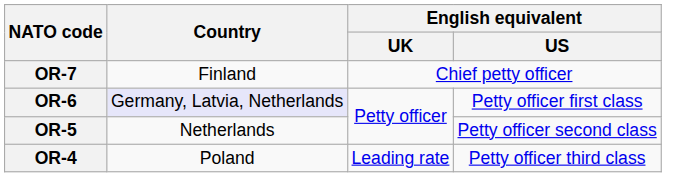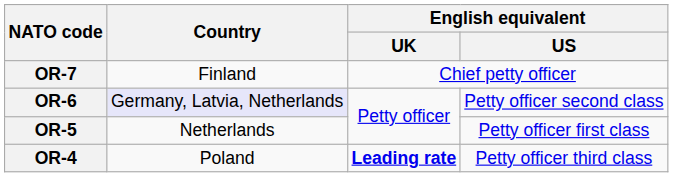 <table class="wikitable plainrowheaders" style="text-align:center;" border="1">
 <tr>
 <th rowspan=2>NATO code</th>
 <th rowspan=2>Country</th>
 <th colspan=2>English equivalent</th>
 </tr>
 <tr>
 <th>UK</th>
 <th>US</th>
 </tr>
 <tr>
 <th>OR-7</th>
 <td>Finland</td>
 <td colspan=2><a href='#'>Chief petty officer</a></td>
 </tr>
 <tr>
 <th>OR-6</th>
 <td style="background: lavender;">Germany, Latvia, Netherlands</td>
 <td rowspan=2><a href='#'>Petty officer</a></td>
-<td><a href='#'>Petty officer first class</a></td>
+<td><a href='#'>Petty officer second class</a></td>
 </tr>
 <tr>
 <th>OR-5</th>
 <td>Netherlands</td>
-<td><a href='#'>Petty officer second class</a></td>
+<td><a href='#'>Petty officer first class</a></td>
 </tr>
 <tr>
 <th>OR-4</th>
 <td>Poland</td>
-<td><a href='#'>Leading rate</a></td>
+<td><strong><a href='#'>Leading rate</a></strong></td>
 <td><a href='#'>Petty officer third class</a></td>
 </tr>
 </table>
